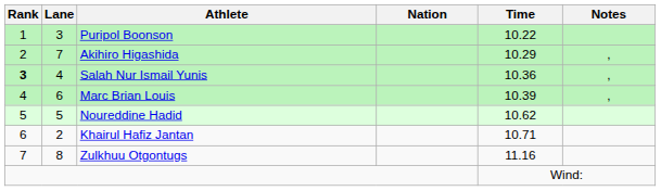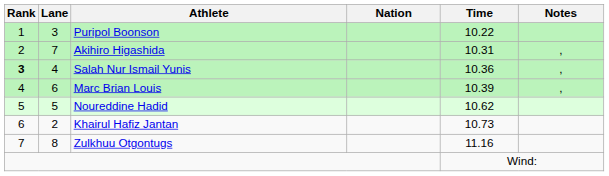 <table class="wikitable sortable" style="text-align:center;width: 65%;">
 <tr>
 <th scope="col" style="width: 10px;">Rank</th>
 <th scope="col" style="width: 10px;">Lane</th>
 <th scope="col">Athlete</th>
 <th scope="col">Nation</th>
 <th scope="col">Time</th>
 <th scope="col">Notes</th>
 </tr>
 <tr bgcolor=bbf3bb>
 <td>1</td>
 <td>3</td>
 <td align="left"><a href='#'>Puripol Boonson</a></td>
 <td align="left"></td>
 <td>10.22</td>
 <td></td>
 </tr>
 <tr bgcolor=bbf3bb>
 <td>2</td>
 <td>7</td>
 <td align="left"><a href='#'>Akihiro Higashida</a></td>
 <td align="left"></td>
-<td>10.29</td>
+<td>10.31</td>
 <td>, </td>
 </tr>
 <tr bgcolor=bbf3bb>
 <td><strong>3</strong></td>
 <td>4</td>
 <td align=left><a href='#'>Salah Nur Ismail Yunis</a></td>
 <td align=left></td>
 <td>10.36</td>
 <td>, </td>
 </tr>
 <tr bgcolor=bbf3bb>
 <td>4</td>
 <td>6</td>
 <td align="left"><a href='#'>Marc Brian Louis</a></td>
 <td align="left"></td>
 <td>10.39</td>
 <td>, </td>
 </tr>
 <tr bgcolor=ddffdd>
 <td>5</td>
 <td>5</td>
 <td align="left"><a href='#'>Noureddine Hadid</a></td>
 <td align="left"></td>
 <td>10.62</td>
 <td></td>
 </tr>
 <tr>
 <td>6</td>
 <td>2</td>
 <td align="left"><a href='#'>Khairul Hafiz Jantan</a></td>
 <td align="left"></td>
-<td>10.71</td>
+<td>10.73</td>
 <td></td>
 </tr>
 <tr>
 <td>7</td>
 <td>8</td>
 <td align=left><a href='#'>Zulkhuu Otgontugs</a></td>
 <td align=left></td>
 <td>11.16</td>
 <td></td>
 </tr>
 <tr class="sortbottom">
 <td colspan="4"></td>
 <td colspan="2">Wind: </td>
 </tr>
 </table>
